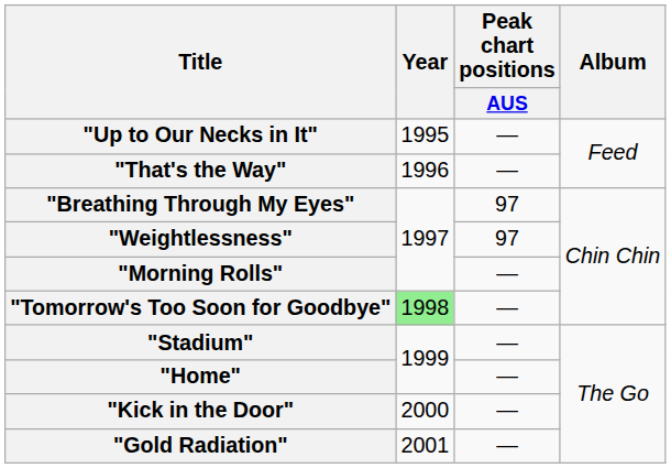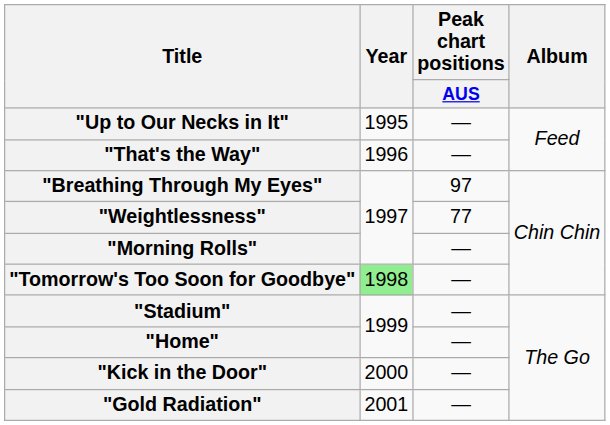 <table class="wikitable plainrowheaders" style="text-align:center">
 <tr>
 <th scope="col" rowspan="2">Title</th>
 <th scope="col" rowspan="2">Year</th>
 <th scope="col" colspan="1">Peak chart positions</th>
 <th scope="col" rowspan="2">Album</th>
 </tr>
 <tr>
 <th scope="col" style="width:3em;font-size:90%;"><a href='#'>AUS</a><br></th>
 </tr>
 <tr>
 <th scope="row">"Up to Our Necks in It"</th>
 <td>1995</td>
 <td>—</td>
 <td rowspan="2"><em>Feed</em></td>
 </tr>
 <tr>
 <th scope="row">"That's the Way"</th>
 <td>1996</td>
 <td>—</td>
 </tr>
 <tr>
 <th scope="row">"Breathing Through My Eyes"</th>
 <td rowspan="3">1997</td>
 <td>97</td>
 <td rowspan="4"><em>Chin Chin</em></td>
 </tr>
 <tr>
 <th scope="row">"Weightlessness"</th>
-<td>97</td>
+<td>77</td>
 </tr>
 <tr>
 <th scope="row">"Morning Rolls"</th>
 <td>—</td>
 </tr>
 <tr>
 <th scope="row">"Tomorrow's Too Soon for Goodbye"</th>
 <td style="background: lightgreen;">1998</td>
 <td>—</td>
 </tr>
 <tr>
 <th scope="row">"Stadium"</th>
 <td rowspan="2">1999</td>
 <td>—</td>
 <td rowspan="4"><em>The Go</em></td>
 </tr>
 <tr>
 <th scope="row">"Home"</th>
 <td>—</td>
 </tr>
 <tr>
 <th scope="row">"Kick in the Door"</th>
 <td>2000</td>
 <td>—</td>
 </tr>
 <tr>
 <th scope="row">"Gold Radiation"</th>
 <td>2001</td>
 <td>—</td>
 </tr>
 </table>
